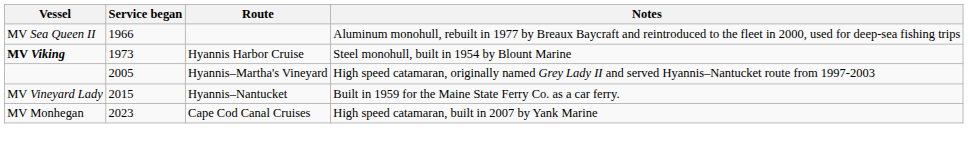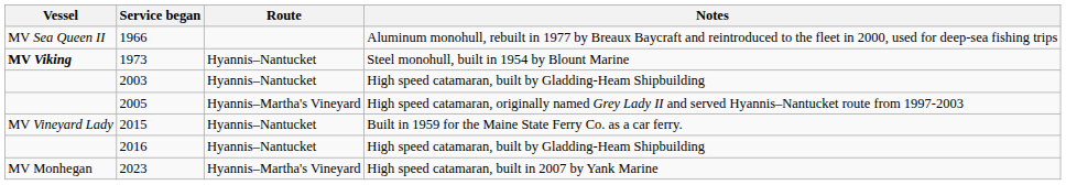 <table class="wikitable sortable">
 <tr>
 <th>Vessel</th>
 <th>Service began</th>
 <th>Route</th>
 <th class="unsortable">Notes</th>
 </tr>
 <tr>
 <td>MV <em>Sea Queen II</em></td>
 <td>1966</td>
 <td></td>
 <td>Aluminum monohull, rebuilt in 1977 by Breaux Baycraft and reintroduced to the fleet in 2000, used for deep-sea fishing trips</td>
 </tr>
 <tr>
 <td><strong>MV <em>Viking</em></strong></td>
 <td>1973</td>
-<td>Hyannis Harbor Cruise</td>
+<td>Hyannis–Nantucket</td>
 <td>Steel monohull, built in 1954 by Blount Marine</td>
+</tr>
+<tr>
+<td></td>
+<td>2003</td>
+<td>Hyannis–Nantucket</td>
+<td>High speed catamaran, built by Gladding-Heam Shipbuilding</td>
 </tr>
 <tr>
 <td></td>
 <td>2005</td>
 <td>Hyannis–Martha's Vineyard</td>
 <td>High speed catamaran, originally named <em>Grey Lady II</em> and served Hyannis–Nantucket route from 1997-2003</td>
 </tr>
 <tr>
 <td>MV <em>Vineyard Lady</em></td>
 <td>2015</td>
 <td>Hyannis–Nantucket</td>
 <td>Built in 1959 for the Maine State Ferry Co. as a car ferry.</td>
 </tr>
 <tr>
+<td></td>
+<td>2016</td>
+<td>Hyannis–Nantucket</td>
+<td>High speed catamaran, built by Gladding-Heam Shipbuilding</td>
+</tr>
+<tr>
 <td>MV Monhegan</td>
 <td>2023</td>
-<td>Cape Cod Canal Cruises</td>
+<td>Hyannis–Martha's Vineyard</td>
 <td>High speed catamaran, built in 2007 by Yank Marine</td>
 </tr>
 </table>
